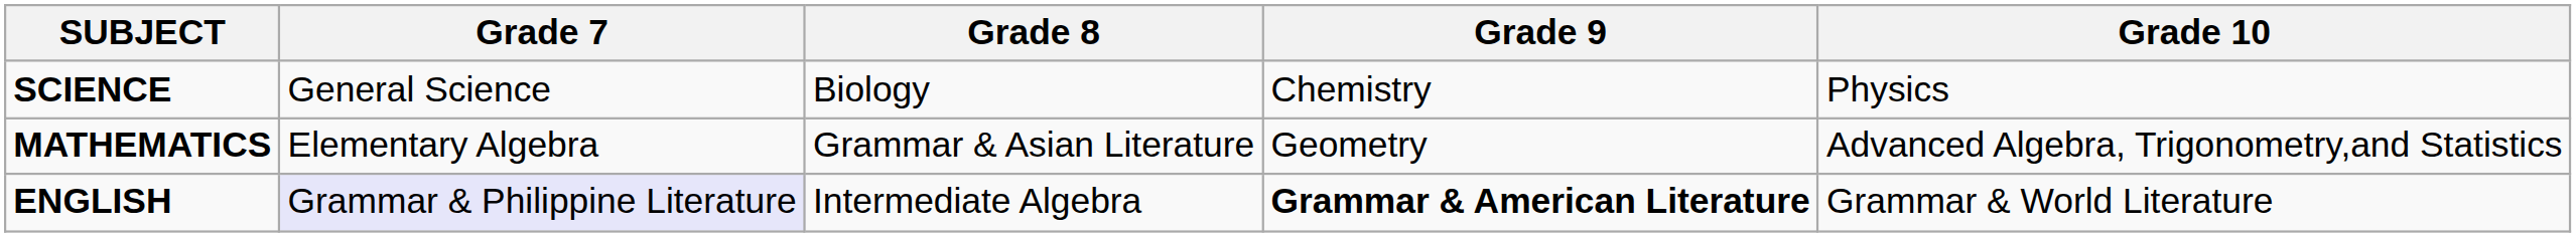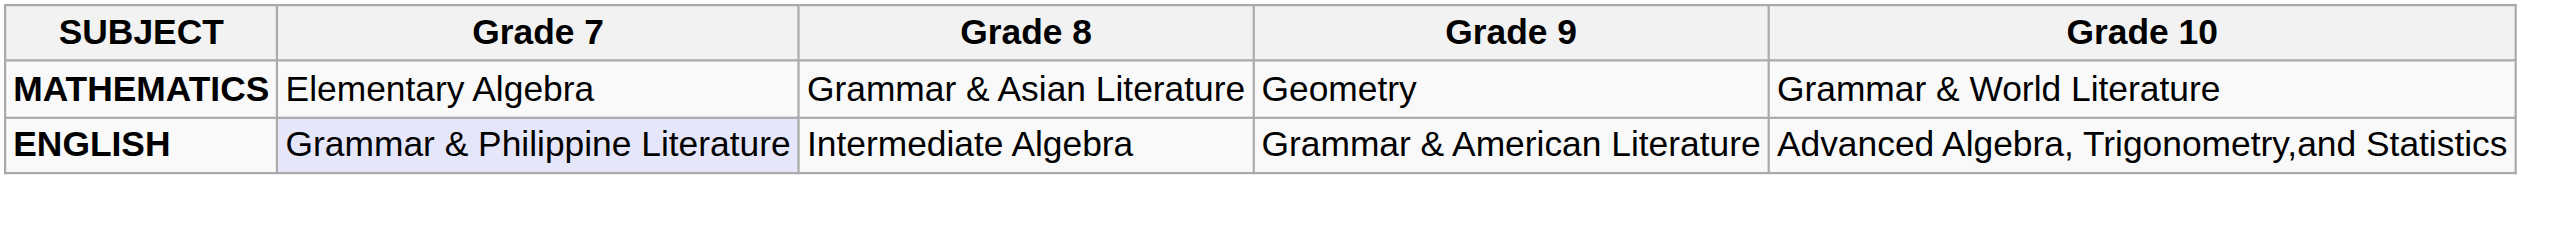 <table class="wikitable">
 <tr>
 <th>SUBJECT</th>
 <th>Grade 7</th>
 <th>Grade 8</th>
 <th>Grade 9</th>
 <th>Grade 10</th>
 </tr>
 <tr>
-<td><strong>SCIENCE</strong></td>
-<td>General Science</td>
-<td>Biology</td>
-<td>Chemistry</td>
-<td>Physics</td>
-</tr>
-<tr>
 <td><strong>MATHEMATICS</strong></td>
 <td>Elementary Algebra</td>
 <td>Grammar & Asian Literature</td>
 <td>Geometry</td>
-<td>Advanced Algebra, Trigonometry,and Statistics</td>
+<td>Grammar & World Literature</td>
 </tr>
 <tr>
 <td><strong>ENGLISH</strong></td>
 <td style="background: lavender;">Grammar & Philippine Literature</td>
 <td>Intermediate Algebra</td>
-<td><strong>Grammar & American Literature</strong></td>
-<td>Grammar & World Literature</td>
+<td>Grammar & American Literature</td>
+<td>Advanced Algebra, Trigonometry,and Statistics</td>
 </tr>
 </table>
